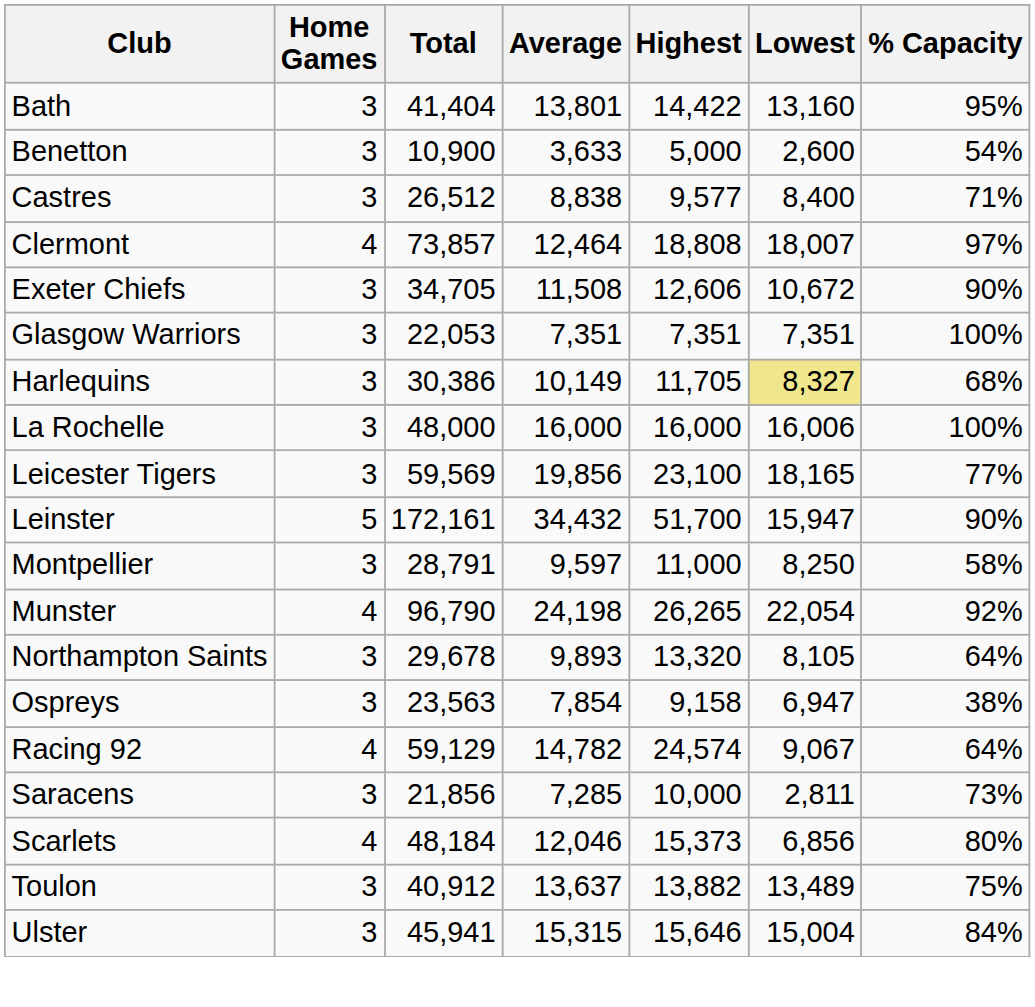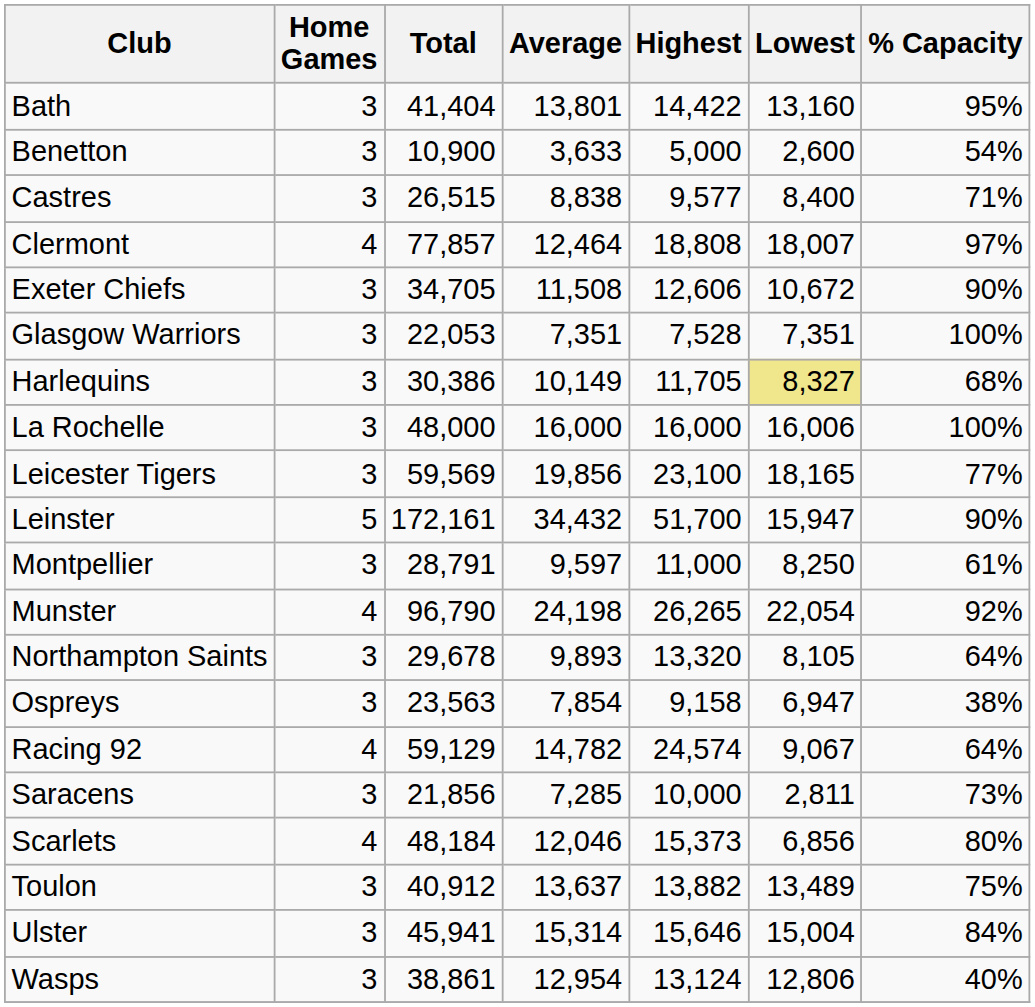 <table class="wikitable sortable" style="text-align:right">
 <tr>
 <th>Club</th>
 <th>Home<br>Games</th>
 <th>Total</th>
 <th>Average</th>
 <th>Highest</th>
 <th>Lowest</th>
 <th>% Capacity </th>
 </tr>
 <tr>
 <td style="text-align:left"> Bath</td>
 <td>3</td>
 <td>41,404</td>
 <td>13,801</td>
 <td>14,422</td>
 <td>13,160</td>
 <td>95%</td>
 </tr>
 <tr>
 <td style="text-align:left"> Benetton</td>
 <td>3</td>
 <td>10,900</td>
 <td>3,633</td>
 <td>5,000</td>
 <td>2,600</td>
 <td>54%</td>
 </tr>
 <tr>
 <td style="text-align:left"> Castres</td>
 <td>3</td>
-<td>26,512</td>
+<td>26,515</td>
 <td>8,838</td>
 <td>9,577</td>
 <td>8,400</td>
 <td>71%</td>
 </tr>
 <tr>
 <td style="text-align:left"> Clermont</td>
 <td>4</td>
-<td>73,857</td>
+<td>77,857</td>
 <td>12,464</td>
 <td>18,808</td>
 <td>18,007</td>
 <td>97%</td>
 </tr>
 <tr>
 <td style="text-align:left"> Exeter Chiefs</td>
 <td>3</td>
 <td>34,705</td>
 <td>11,508</td>
 <td>12,606</td>
 <td>10,672</td>
 <td>90%</td>
 </tr>
 <tr>
 <td style="text-align:left"> Glasgow Warriors</td>
 <td>3</td>
 <td>22,053</td>
 <td>7,351</td>
-<td>7,351</td>
+<td>7,528</td>
 <td>7,351</td>
 <td>100%</td>
 </tr>
 <tr>
 <td style="text-align:left"> Harlequins</td>
 <td>3</td>
 <td>30,386</td>
 <td>10,149</td>
 <td>11,705</td>
 <td style="background: khaki;">8,327</td>
 <td>68%</td>
 </tr>
 <tr>
 <td style="text-align:left"> La Rochelle</td>
 <td>3</td>
 <td>48,000</td>
 <td>16,000</td>
 <td>16,000</td>
 <td>16,006</td>
 <td>100%</td>
 </tr>
 <tr>
 <td style="text-align:left"> Leicester Tigers</td>
 <td>3</td>
 <td>59,569</td>
 <td>19,856</td>
 <td>23,100</td>
 <td>18,165</td>
 <td>77%</td>
 </tr>
 <tr>
 <td style="text-align:left"> Leinster</td>
 <td>5</td>
 <td>172,161</td>
 <td>34,432</td>
 <td>51,700</td>
 <td>15,947</td>
 <td>90%</td>
 </tr>
 <tr>
 <td style="text-align:left"> Montpellier</td>
 <td>3</td>
 <td>28,791</td>
 <td>9,597</td>
 <td>11,000</td>
 <td>8,250</td>
-<td>58%</td>
+<td>61%</td>
 </tr>
 <tr>
 <td style="text-align:left"> Munster</td>
 <td>4</td>
 <td>96,790</td>
 <td>24,198</td>
 <td>26,265</td>
 <td>22,054</td>
 <td>92%</td>
 </tr>
 <tr>
 <td style="text-align:left"> Northampton Saints</td>
 <td>3</td>
 <td>29,678</td>
 <td>9,893</td>
 <td>13,320</td>
 <td>8,105</td>
 <td>64%</td>
 </tr>
 <tr>
 <td style="text-align:left"> Ospreys</td>
 <td>3</td>
 <td>23,563</td>
 <td>7,854</td>
 <td>9,158</td>
 <td>6,947</td>
 <td>38%</td>
 </tr>
 <tr>
 <td style="text-align:left"> Racing 92</td>
 <td>4</td>
 <td>59,129</td>
 <td>14,782</td>
 <td>24,574</td>
 <td>9,067</td>
 <td>64%<br></td>
 </tr>
 <tr>
 <td style="text-align:left"> Saracens</td>
 <td>3</td>
 <td>21,856</td>
 <td>7,285</td>
 <td>10,000</td>
 <td>2,811</td>
 <td>73%</td>
 </tr>
 <tr>
 <td style="text-align:left"> Scarlets</td>
 <td>4</td>
 <td>48,184</td>
 <td>12,046</td>
 <td>15,373</td>
 <td>6,856</td>
 <td>80% </td>
 </tr>
 <tr>
 <td style="text-align:left"> Toulon</td>
 <td>3</td>
 <td>40,912</td>
 <td>13,637</td>
 <td>13,882</td>
 <td>13,489</td>
 <td>75%</td>
 </tr>
 <tr>
 <td style="text-align:left"> Ulster</td>
 <td>3</td>
 <td>45,941</td>
-<td>15,315</td>
+<td>15,314</td>
 <td>15,646</td>
 <td>15,004</td>
 <td>84%</td>
 </tr>
 <tr>
+<td style="text-align:left"> Wasps</td>
+<td>3</td>
+<td>38,861</td>
+<td>12,954</td>
+<td>13,124</td>
+<td>12,806</td>
+<td>40%</td>
+</tr>
+<tr>
 </tr>
 </table>
